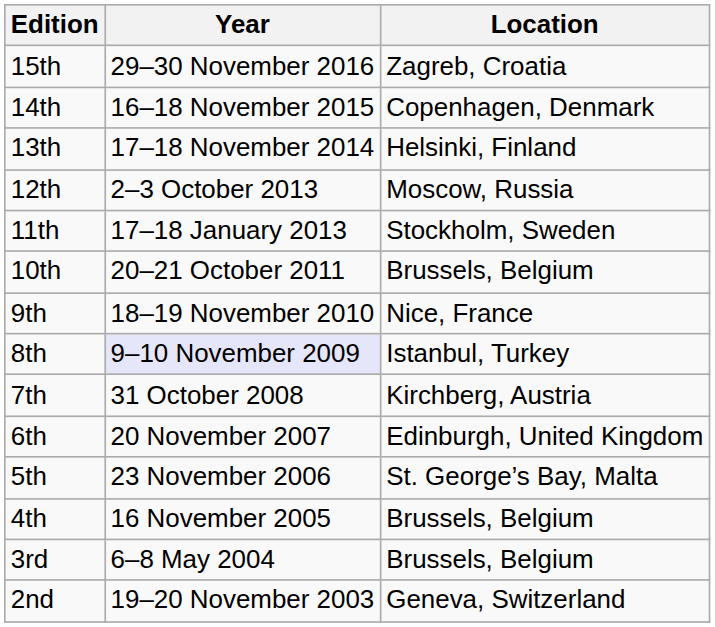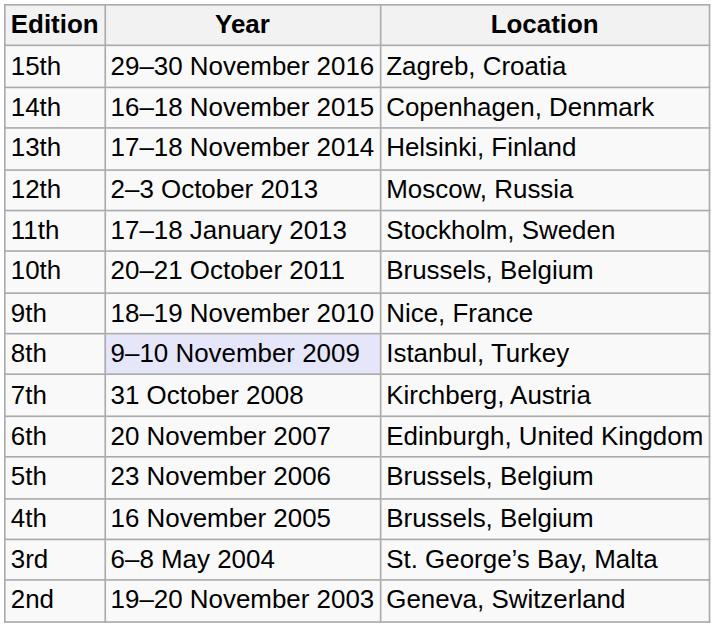 <table class="wikitable">
 <tr>
 <th>Edition</th>
 <th>Year</th>
 <th>Location</th>
 </tr>
 <tr>
 <td>15th</td>
 <td>29–30 November 2016</td>
 <td>Zagreb, Croatia</td>
 </tr>
 <tr>
 <td>14th</td>
 <td>16–18 November 2015</td>
 <td>Copenhagen, Denmark</td>
 </tr>
 <tr>
 <td>13th</td>
 <td>17–18 November 2014</td>
 <td>Helsinki, Finland</td>
 </tr>
 <tr>
 <td>12th</td>
 <td>2–3 October 2013</td>
 <td>Moscow, Russia</td>
 </tr>
 <tr>
 <td>11th</td>
 <td>17–18 January 2013</td>
 <td>Stockholm, Sweden</td>
 </tr>
 <tr>
 <td>10th</td>
 <td>20–21 October 2011</td>
 <td>Brussels, Belgium</td>
 </tr>
 <tr>
 <td>9th</td>
 <td>18–19 November 2010</td>
 <td>Nice, France</td>
 </tr>
 <tr>
 <td>8th</td>
 <td style="background: lavender;">9–10 November 2009</td>
 <td>Istanbul, Turkey</td>
 </tr>
 <tr>
 <td>7th</td>
 <td>31 October 2008</td>
 <td>Kirchberg, Austria</td>
 </tr>
 <tr>
 <td>6th</td>
 <td>20 November 2007</td>
 <td>Edinburgh, United Kingdom</td>
 </tr>
 <tr>
 <td>5th</td>
 <td>23 November 2006</td>
-<td>St. George’s Bay, Malta</td>
+<td>Brussels, Belgium</td>
 </tr>
 <tr>
 <td>4th</td>
 <td>16 November 2005</td>
 <td>Brussels, Belgium</td>
 </tr>
 <tr>
 <td>3rd</td>
 <td>6–8 May 2004</td>
-<td>Brussels, Belgium</td>
+<td>St. George’s Bay, Malta</td>
 </tr>
 <tr>
 <td>2nd</td>
 <td>19–20 November 2003</td>
 <td>Geneva, Switzerland</td>
 </tr>
 </table>
